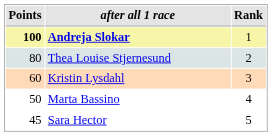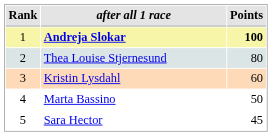 <table cellspacing="1" cellpadding="3" style="border:1px solid #aaa; font-size:86%;">
 <tr style="background:#e4e4e4;">
+<th style="border-bottom:1px solid #aaa; width:10px;">Rank</th>
+<th style="border-bottom:1px solid #aaa; width:200px; white-space:nowrap;"><em>after all 1 race</em></th>
 <th style="border-bottom:1px solid #aaa; width:20px;">Points</th>
-<th style="border-bottom:1px solid #aaa; width:200px; white-space:nowrap;"><em>after all 1 race</em></th>
-<th style="border-bottom:1px solid #aaa; width:10px;">Rank</th>
 </tr>
 <tr style="background:#f7f6a8;">
+<td style="text-align:center;">1</td>
+<td> <strong><a href='#'>Andreja Slokar</a></strong></td>
 <td align="right"><strong>100</strong></td>
-<td> <strong><a href='#'>Andreja Slokar</a></strong></td>
-<td style="text-align:center;">1</td>
 </tr>
 <tr style="background:#dce5e5;">
+<td style="text-align:center;">2</td>
+<td> <a href='#'>Thea Louise Stjernesund</a></td>
 <td align="right">80</td>
-<td> <a href='#'>Thea Louise Stjernesund</a></td>
-<td style="text-align:center;">2</td>
 </tr>
 <tr style="background:#ffdab9;">
+<td style="text-align:center;">3</td>
+<td> <a href='#'>Kristin Lysdahl</a></td>
 <td align="right">60</td>
-<td> <a href='#'>Kristin Lysdahl</a></td>
-<td style="text-align:center;">3</td>
 </tr>
 <tr>
+<td style="text-align:center;">4</td>
+<td> <a href='#'>Marta Bassino</a></td>
 <td align="right">50</td>
-<td> <a href='#'>Marta Bassino</a></td>
-<td style="text-align:center;">4</td>
 </tr>
 <tr>
+<td style="text-align:center;">5</td>
+<td> <a href='#'>Sara Hector</a></td>
 <td align="right">45</td>
-<td> <a href='#'>Sara Hector</a></td>
-<td style="text-align:center;">5</td>
 </tr>
 </table>
